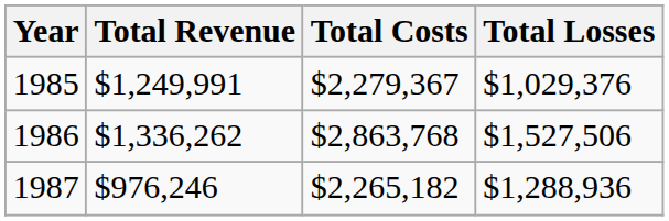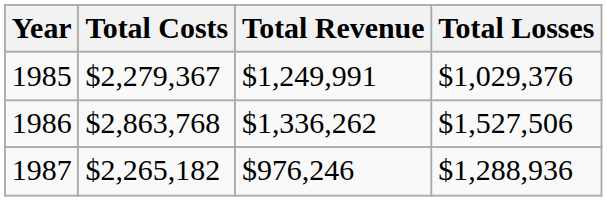 <table class="wikitable">
 <tr>
 <th>Year</th>
+<th>Total Costs</th>
 <th>Total Revenue</th>
-<th>Total Costs</th>
 <th>Total Losses</th>
 </tr>
 <tr>
 <td>1985</td>
+<td>$2,279,367</td>
 <td>$1,249,991</td>
-<td>$2,279,367</td>
 <td>$1,029,376</td>
 </tr>
 <tr>
 <td>1986</td>
+<td>$2,863,768</td>
 <td>$1,336,262</td>
-<td>$2,863,768</td>
 <td>$1,527,506</td>
 </tr>
 <tr>
 <td>1987</td>
+<td>$2,265,182</td>
 <td>$976,246</td>
-<td>$2,265,182</td>
 <td>$1,288,936</td>
 </tr>
 </table>
